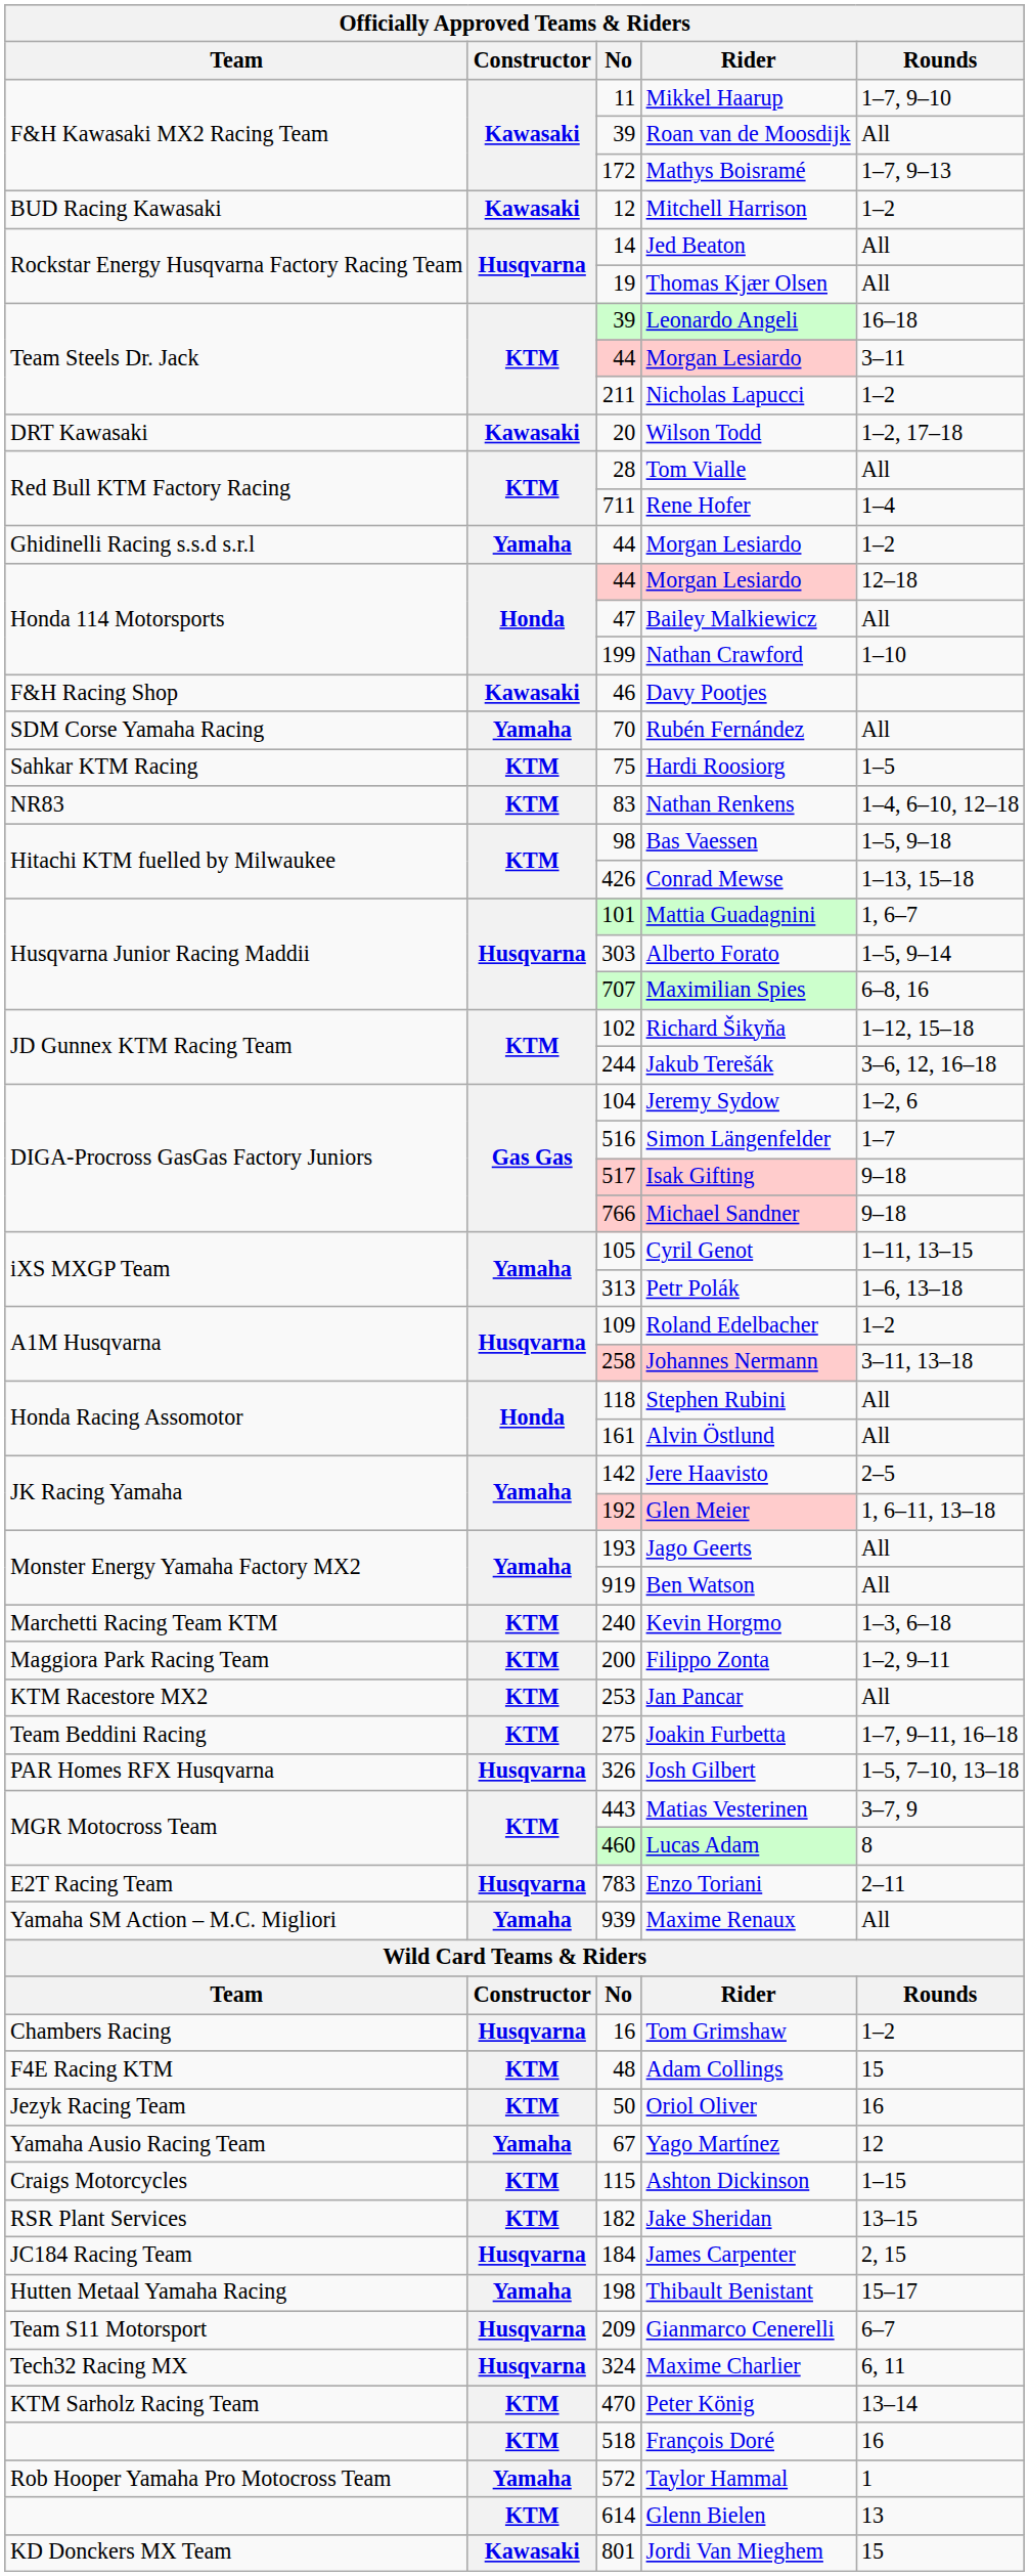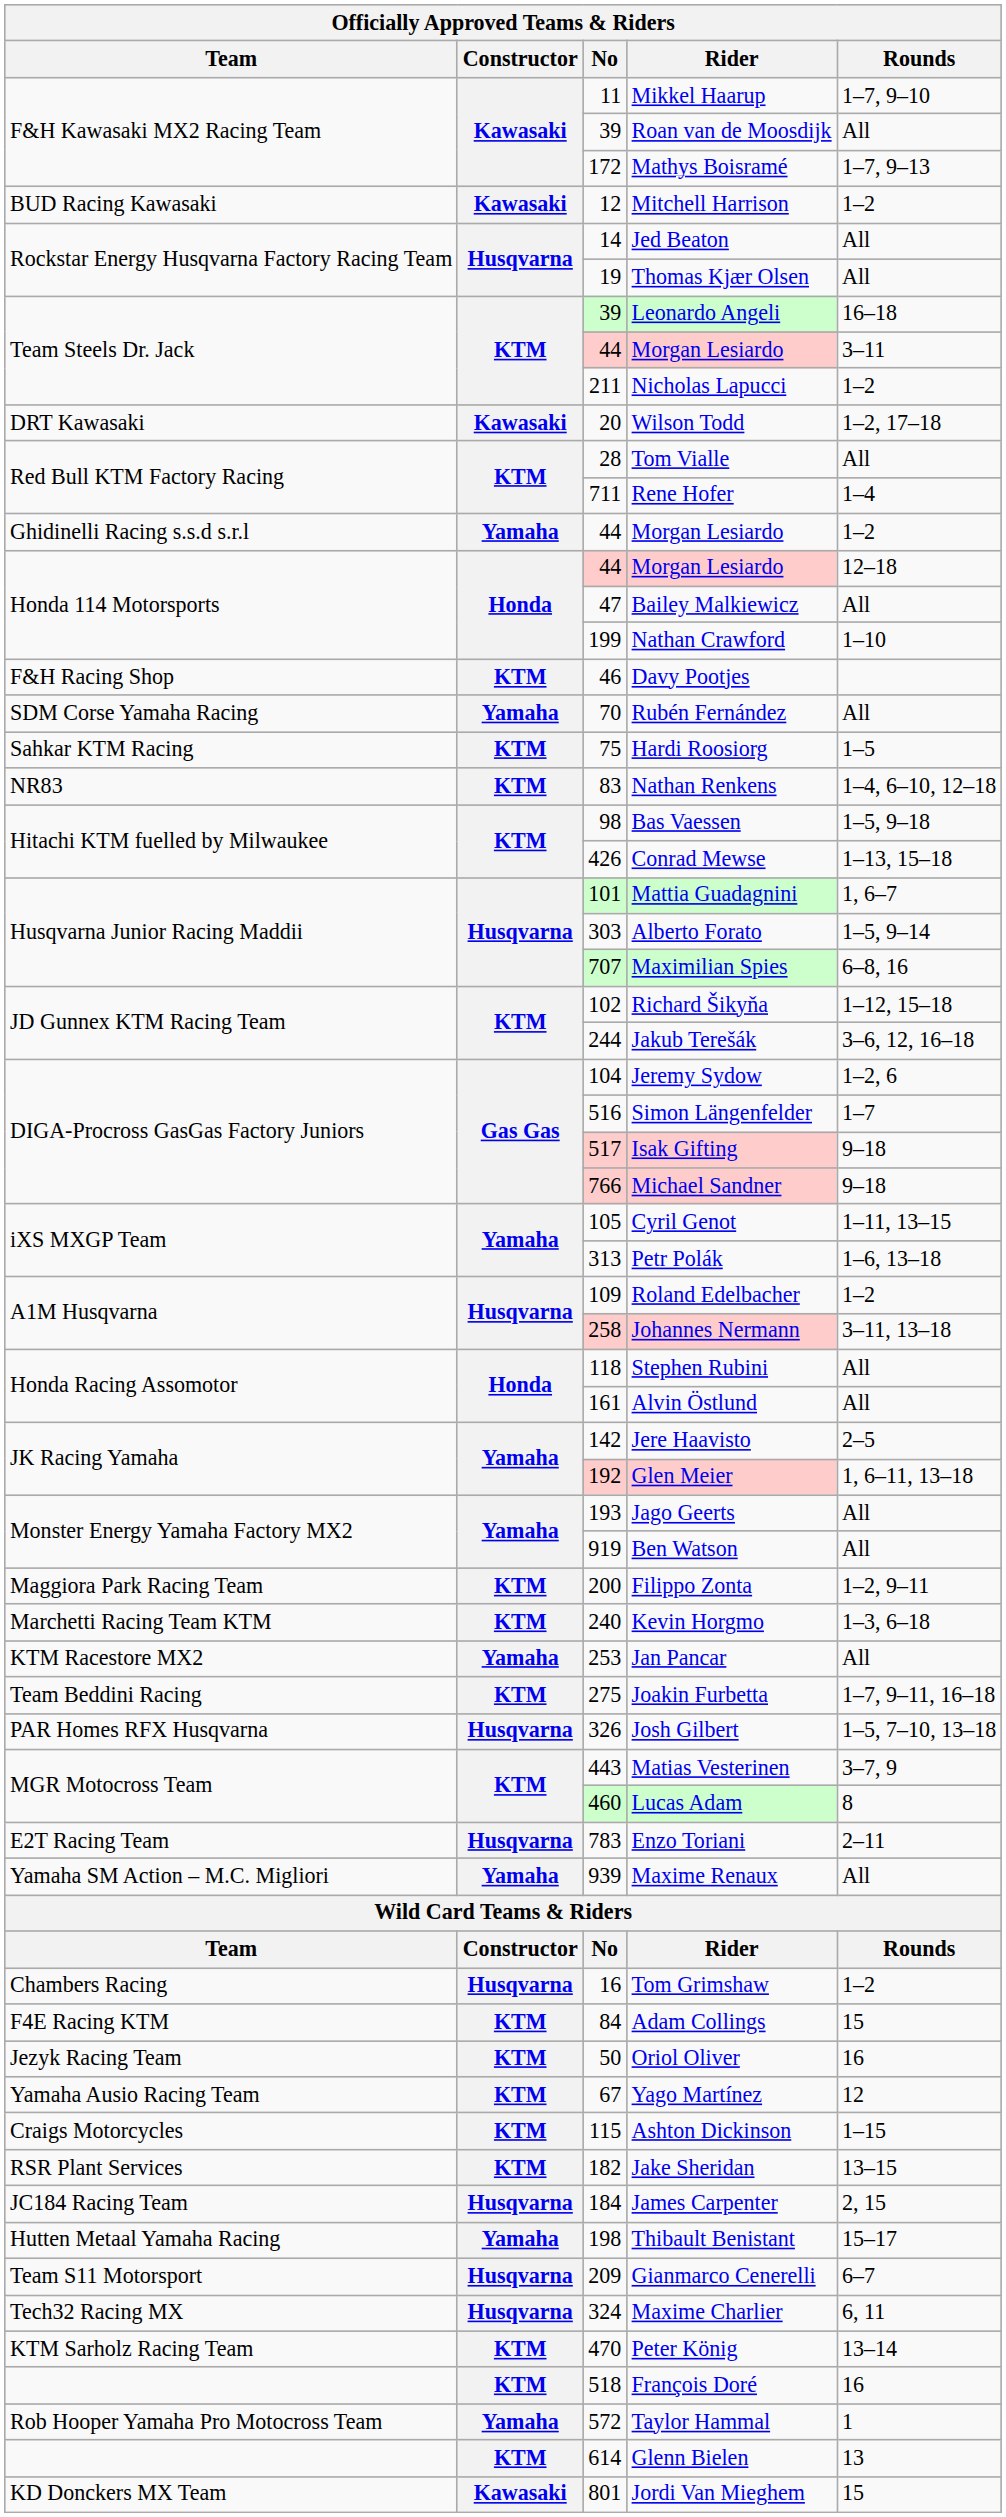 <table class="wikitable" style="font-size: 85%;">
 <tr>
 <th colspan=5><strong>Officially Approved Teams & Riders</strong></th>
 </tr>
 <tr>
 <th>Team</th>
 <th>Constructor</th>
 <th>No</th>
 <th>Rider</th>
 <th>Rounds</th>
 </tr>
 <tr>
 <td rowspan=3>F&H Kawasaki MX2 Racing Team</td>
 <th rowspan=3><a href='#'>Kawasaki</a></th>
 <td align="right">11</td>
 <td> <a href='#'>Mikkel Haarup</a></td>
 <td>1–7, 9–10</td>
 </tr>
 <tr>
 <td align="right">39</td>
 <td> <a href='#'>Roan van de Moosdijk</a></td>
 <td>All</td>
 </tr>
 <tr>
 <td align="right">172</td>
 <td> <a href='#'>Mathys Boisramé</a></td>
 <td>1–7, 9–13</td>
 </tr>
 <tr>
 <td>BUD Racing Kawasaki</td>
 <th><a href='#'>Kawasaki</a></th>
 <td align="right">12</td>
 <td> <a href='#'>Mitchell Harrison</a></td>
 <td>1–2</td>
 </tr>
 <tr>
 <td rowspan=2>Rockstar Energy Husqvarna Factory Racing Team</td>
 <th rowspan=2><a href='#'>Husqvarna</a></th>
 <td align="right">14</td>
 <td> <a href='#'>Jed Beaton</a></td>
 <td>All</td>
 </tr>
 <tr>
 <td align="right">19</td>
 <td> <a href='#'>Thomas Kjær Olsen</a></td>
 <td>All</td>
 </tr>
 <tr>
 <td rowspan=3>Team Steels Dr. Jack</td>
 <th rowspan=3><a href='#'>KTM</a></th>
 <td style="background:#ccffcc;" align="right">39</td>
 <td style="background:#ccffcc;"> <a href='#'>Leonardo Angeli</a></td>
 <td>16–18</td>
 </tr>
 <tr>
 <td style="background:#ffcccc;" align="right">44</td>
 <td style="background:#ffcccc;"> <a href='#'>Morgan Lesiardo</a></td>
 <td>3–11</td>
 </tr>
 <tr>
 <td align="right">211</td>
 <td> <a href='#'>Nicholas Lapucci</a></td>
 <td>1–2</td>
 </tr>
 <tr>
 <td>DRT Kawasaki</td>
 <th><a href='#'>Kawasaki</a></th>
 <td align="right">20</td>
 <td> <a href='#'>Wilson Todd</a></td>
 <td>1–2, 17–18</td>
 </tr>
 <tr>
 <td rowspan=2>Red Bull KTM Factory Racing</td>
 <th rowspan=2><a href='#'>KTM</a></th>
 <td align="right">28</td>
 <td> <a href='#'>Tom Vialle</a></td>
 <td>All</td>
 </tr>
 <tr>
 <td align="right">711</td>
 <td> <a href='#'>Rene Hofer</a></td>
 <td>1–4</td>
 </tr>
 <tr>
 <td>Ghidinelli Racing s.s.d s.r.l</td>
 <th><a href='#'>Yamaha</a></th>
 <td align="right">44</td>
 <td> <a href='#'>Morgan Lesiardo</a></td>
 <td>1–2</td>
 </tr>
 <tr>
 <td rowspan=3>Honda 114 Motorsports</td>
 <th rowspan=3><a href='#'>Honda</a></th>
 <td style="background:#ffcccc;" align="right">44</td>
 <td style="background:#ffcccc;"> <a href='#'>Morgan Lesiardo</a></td>
 <td>12–18</td>
 </tr>
 <tr>
 <td align="right">47</td>
 <td> <a href='#'>Bailey Malkiewicz</a></td>
 <td>All</td>
 </tr>
 <tr>
 <td align="right">199</td>
 <td> <a href='#'>Nathan Crawford</a></td>
 <td>1–10</td>
 </tr>
 <tr>
 <td>F&H Racing Shop</td>
-<th><a href='#'>Kawasaki</a></th>
+<th><a href='#'>KTM</a></th>
 <td align="right">46</td>
 <td> <a href='#'>Davy Pootjes</a></td>
 <td></td>
 </tr>
 <tr>
 <td>SDM Corse Yamaha Racing</td>
 <th><a href='#'>Yamaha</a></th>
 <td align="right">70</td>
 <td> <a href='#'>Rubén Fernández</a></td>
 <td>All</td>
 </tr>
 <tr>
 <td>Sahkar KTM Racing</td>
 <th><a href='#'>KTM</a></th>
 <td align="right">75</td>
 <td> <a href='#'>Hardi Roosiorg</a></td>
 <td>1–5</td>
 </tr>
 <tr>
 <td>NR83</td>
 <th><a href='#'>KTM</a></th>
 <td align="right">83</td>
 <td> <a href='#'>Nathan Renkens</a></td>
 <td>1–4, 6–10, 12–18</td>
 </tr>
 <tr>
 <td rowspan=2>Hitachi KTM fuelled by Milwaukee</td>
 <th rowspan=2><a href='#'>KTM</a></th>
 <td align="right">98</td>
 <td> <a href='#'>Bas Vaessen</a></td>
 <td>1–5, 9–18</td>
 </tr>
 <tr>
 <td align="right">426</td>
 <td> <a href='#'>Conrad Mewse</a></td>
 <td>1–13, 15–18</td>
 </tr>
 <tr>
 <td rowspan=3>Husqvarna Junior Racing Maddii</td>
 <th rowspan=3><a href='#'>Husqvarna</a></th>
 <td style="background:#ccffcc;" align=right>101</td>
 <td style="background:#ccffcc;"> <a href='#'>Mattia Guadagnini</a></td>
 <td>1, 6–7</td>
 </tr>
 <tr>
 <td align="right">303</td>
 <td> <a href='#'>Alberto Forato</a></td>
 <td>1–5, 9–14</td>
 </tr>
 <tr>
 <td style="background:#ccffcc;" align=right>707</td>
 <td style="background:#ccffcc;"> <a href='#'>Maximilian Spies</a></td>
 <td>6–8, 16</td>
 </tr>
 <tr>
 <td rowspan=2>JD Gunnex KTM Racing Team</td>
 <th rowspan=2><a href='#'>KTM</a></th>
 <td align="right">102</td>
 <td> <a href='#'>Richard Šikyňa</a></td>
 <td>1–12, 15–18</td>
 </tr>
 <tr>
 <td align="right">244</td>
 <td> <a href='#'>Jakub Terešák</a></td>
 <td>3–6, 12, 16–18</td>
 </tr>
 <tr>
 <td rowspan=4>DIGA-Procross GasGas Factory Juniors</td>
 <th rowspan=4><a href='#'>Gas Gas</a></th>
 <td align="right">104</td>
 <td> <a href='#'>Jeremy Sydow</a></td>
 <td>1–2, 6</td>
 </tr>
 <tr>
 <td align="right">516</td>
 <td> <a href='#'>Simon Längenfelder</a></td>
 <td>1–7</td>
 </tr>
 <tr>
 <td style="background:#ffcccc;" align="right">517</td>
 <td style="background:#ffcccc;"> <a href='#'>Isak Gifting</a></td>
 <td>9–18</td>
 </tr>
 <tr>
 <td style="background:#ffcccc;" align="right">766</td>
 <td style="background:#ffcccc;"> <a href='#'>Michael Sandner</a></td>
 <td>9–18</td>
 </tr>
 <tr>
 <td rowspan=2>iXS MXGP Team</td>
 <th rowspan=2><a href='#'>Yamaha</a></th>
 <td align="right">105</td>
 <td> <a href='#'>Cyril Genot</a></td>
 <td>1–11, 13–15</td>
 </tr>
 <tr>
 <td align="right">313</td>
 <td> <a href='#'>Petr Polák</a></td>
 <td>1–6, 13–18</td>
 </tr>
 <tr>
 <td rowspan=2>A1M Husqvarna</td>
 <th rowspan=2><a href='#'>Husqvarna</a></th>
 <td align="right">109</td>
 <td> <a href='#'>Roland Edelbacher</a></td>
 <td>1–2</td>
 </tr>
 <tr>
 <td style="background:#ffcccc;" align=right>258</td>
 <td style="background:#ffcccc;"> <a href='#'>Johannes Nermann</a></td>
 <td>3–11, 13–18</td>
 </tr>
 <tr>
 <td rowspan=2>Honda Racing Assomotor</td>
 <th rowspan=2><a href='#'>Honda</a></th>
 <td align="right">118</td>
 <td> <a href='#'>Stephen Rubini</a></td>
 <td>All</td>
 </tr>
 <tr>
 <td align="right">161</td>
 <td> <a href='#'>Alvin Östlund</a></td>
 <td>All</td>
 </tr>
 <tr>
 <td rowspan=2>JK Racing Yamaha</td>
 <th rowspan=2><a href='#'>Yamaha</a></th>
 <td align="right">142</td>
 <td> <a href='#'>Jere Haavisto</a></td>
 <td>2–5</td>
 </tr>
 <tr>
 <td style="background:#ffcccc;" align=right>192</td>
 <td style="background:#ffcccc;"> <a href='#'>Glen Meier</a></td>
 <td>1, 6–11, 13–18</td>
 </tr>
 <tr>
 <td rowspan=2>Monster Energy Yamaha Factory MX2</td>
 <th rowspan=2><a href='#'>Yamaha</a></th>
 <td align="right">193</td>
 <td> <a href='#'>Jago Geerts</a></td>
 <td>All</td>
 </tr>
 <tr>
 <td align="right">919</td>
 <td> <a href='#'>Ben Watson</a></td>
 <td>All</td>
 </tr>
 <tr>
+<td>Maggiora Park Racing Team</td>
+<th><a href='#'>KTM</a></th>
+<td align="right">200</td>
+<td> <a href='#'>Filippo Zonta</a></td>
+<td>1–2, 9–11</td>
+</tr>
+<tr>
 <td>Marchetti Racing Team KTM</td>
 <th><a href='#'>KTM</a></th>
 <td align="right">240</td>
 <td> <a href='#'>Kevin Horgmo</a></td>
 <td>1–3, 6–18</td>
 </tr>
 <tr>
-<td>Maggiora Park Racing Team</td>
-<th><a href='#'>KTM</a></th>
-<td align="right">200</td>
-<td> <a href='#'>Filippo Zonta</a></td>
-<td>1–2, 9–11</td>
-</tr>
-<tr>
 <td>KTM Racestore MX2</td>
-<th><a href='#'>KTM</a></th>
+<th><a href='#'>Yamaha</a></th>
 <td align="right">253</td>
 <td> <a href='#'>Jan Pancar</a></td>
 <td>All</td>
 </tr>
 <tr>
 <td>Team Beddini Racing</td>
 <th><a href='#'>KTM</a></th>
 <td align="right">275</td>
 <td> <a href='#'>Joakin Furbetta</a></td>
 <td>1–7, 9–11, 16–18</td>
 </tr>
 <tr>
 <td>PAR Homes RFX Husqvarna</td>
 <th><a href='#'>Husqvarna</a></th>
 <td align="right">326</td>
 <td> <a href='#'>Josh Gilbert</a></td>
 <td>1–5, 7–10, 13–18</td>
 </tr>
 <tr>
 <td rowspan=2>MGR Motocross Team</td>
 <th rowspan=2><a href='#'>KTM</a></th>
 <td align="right">443</td>
 <td> <a href='#'>Matias Vesterinen</a></td>
 <td>3–7, 9</td>
 </tr>
 <tr>
 <td style="background:#ccffcc;" align=right>460</td>
 <td style="background:#ccffcc;"> <a href='#'>Lucas Adam</a></td>
 <td>8</td>
 </tr>
 <tr>
 <td>E2T Racing Team</td>
 <th><a href='#'>Husqvarna</a></th>
 <td align="right">783</td>
 <td> <a href='#'>Enzo Toriani</a></td>
 <td>2–11</td>
 </tr>
 <tr>
 <td>Yamaha SM Action – M.C. Migliori</td>
 <th><a href='#'>Yamaha</a></th>
 <td align="right">939</td>
 <td> <a href='#'>Maxime Renaux</a></td>
 <td>All</td>
 </tr>
 <tr>
 <th colspan=5><strong>Wild Card Teams & Riders</strong></th>
 </tr>
 <tr>
 <th>Team</th>
 <th>Constructor</th>
 <th>No</th>
 <th>Rider</th>
 <th>Rounds</th>
 </tr>
 <tr>
 <td>Chambers Racing</td>
 <th><a href='#'>Husqvarna</a></th>
 <td align="right">16</td>
 <td> <a href='#'>Tom Grimshaw</a></td>
 <td>1–2</td>
 </tr>
 <tr>
 <td>F4E Racing KTM</td>
 <th><a href='#'>KTM</a></th>
-<td align="right">48</td>
+<td align="right">84</td>
 <td> <a href='#'>Adam Collings</a></td>
 <td>15</td>
 </tr>
 <tr>
 <td>Jezyk Racing Team</td>
 <th><a href='#'>KTM</a></th>
 <td align="right">50</td>
 <td> <a href='#'>Oriol Oliver</a></td>
 <td>16</td>
 </tr>
 <tr>
 <td>Yamaha Ausio Racing Team</td>
-<th><a href='#'>Yamaha</a></th>
+<th><a href='#'>KTM</a></th>
 <td align="right">67</td>
 <td> <a href='#'>Yago Martínez</a></td>
 <td>12</td>
 </tr>
 <tr>
 <td>Craigs Motorcycles</td>
 <th><a href='#'>KTM</a></th>
 <td align="right">115</td>
 <td> <a href='#'>Ashton Dickinson</a></td>
 <td>1–15</td>
 </tr>
 <tr>
 <td>RSR Plant Services</td>
 <th><a href='#'>KTM</a></th>
 <td align="right">182</td>
 <td> <a href='#'>Jake Sheridan</a></td>
 <td>13–15</td>
 </tr>
 <tr>
 <td>JC184 Racing Team</td>
 <th><a href='#'>Husqvarna</a></th>
 <td align="right">184</td>
 <td> <a href='#'>James Carpenter</a></td>
 <td>2, 15</td>
 </tr>
 <tr>
 <td>Hutten Metaal Yamaha Racing</td>
 <th><a href='#'>Yamaha</a></th>
 <td align="right">198</td>
 <td> <a href='#'>Thibault Benistant</a></td>
 <td>15–17</td>
 </tr>
 <tr>
 <td>Team S11 Motorsport</td>
 <th><a href='#'>Husqvarna</a></th>
 <td align="right">209</td>
 <td> <a href='#'>Gianmarco Cenerelli</a></td>
 <td>6–7</td>
 </tr>
 <tr>
 <td>Tech32 Racing MX</td>
 <th><a href='#'>Husqvarna</a></th>
 <td align="right">324</td>
 <td> <a href='#'>Maxime Charlier</a></td>
 <td>6, 11</td>
 </tr>
 <tr>
 <td>KTM Sarholz Racing Team</td>
 <th><a href='#'>KTM</a></th>
 <td align="right">470</td>
 <td> <a href='#'>Peter König</a></td>
 <td>13–14</td>
 </tr>
 <tr>
 <td></td>
 <th><a href='#'>KTM</a></th>
 <td align="right">518</td>
 <td> <a href='#'>François Doré</a></td>
 <td>16</td>
 </tr>
 <tr>
 <td>Rob Hooper Yamaha Pro Motocross Team</td>
 <th><a href='#'>Yamaha</a></th>
 <td align="right">572</td>
 <td> <a href='#'>Taylor Hammal</a></td>
 <td>1</td>
 </tr>
 <tr>
 <td></td>
 <th><a href='#'>KTM</a></th>
 <td align="right">614</td>
 <td> <a href='#'>Glenn Bielen</a></td>
 <td>13</td>
 </tr>
 <tr>
 <td>KD Donckers MX Team</td>
 <th><a href='#'>Kawasaki</a></th>
 <td align="right">801</td>
 <td> <a href='#'>Jordi Van Mieghem</a></td>
 <td>15</td>
 </tr>
 <tr>
 </tr>
 </table>
